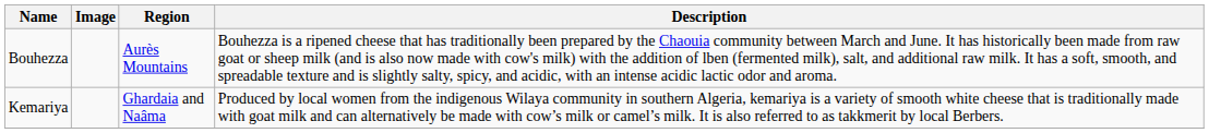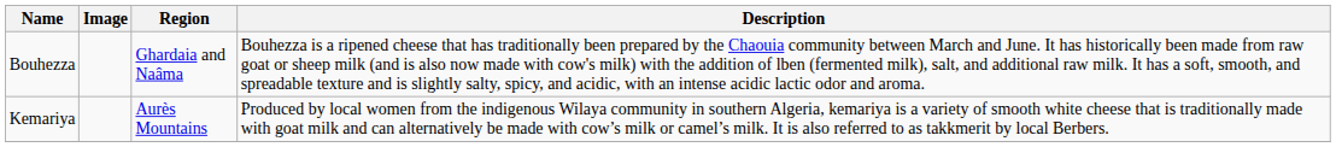 <table class="wikitable sortable" style="width:100%">
 <tr>
 <th>Name</th>
 <th class="unsortable">Image</th>
 <th>Region</th>
 <th>Description</th>
 </tr>
 <tr>
 <td>Bouhezza</td>
 <td></td>
-<td><a href='#'>Aurès Mountains</a></td>
+<td><a href='#'>Ghardaia</a> and <a href='#'>Naâma</a></td>
 <td>Bouhezza is a ripened cheese that has traditionally been prepared by the <a href='#'>Chaouia</a> community between March and June. It has historically been made from raw goat or sheep milk (and is also now made with cow's milk) with the addition of lben (fermented milk), salt, and additional raw milk. It has a soft, smooth, and spreadable texture and is slightly salty, spicy, and acidic, with an intense acidic lactic odor and aroma.</td>
 </tr>
 <tr>
 <td>Kemariya</td>
 <td></td>
-<td><a href='#'>Ghardaia</a> and <a href='#'>Naâma</a></td>
+<td><a href='#'>Aurès Mountains</a></td>
 <td>Produced by local women from the indigenous Wilaya community in southern Algeria, kemariya is a variety of smooth white cheese that is traditionally made with goat milk and can alternatively be made with cow’s milk or camel’s milk. It is also referred to as takkmerit by local Berbers.</td>
 </tr>
 <tr>
 </tr>
 </table>
